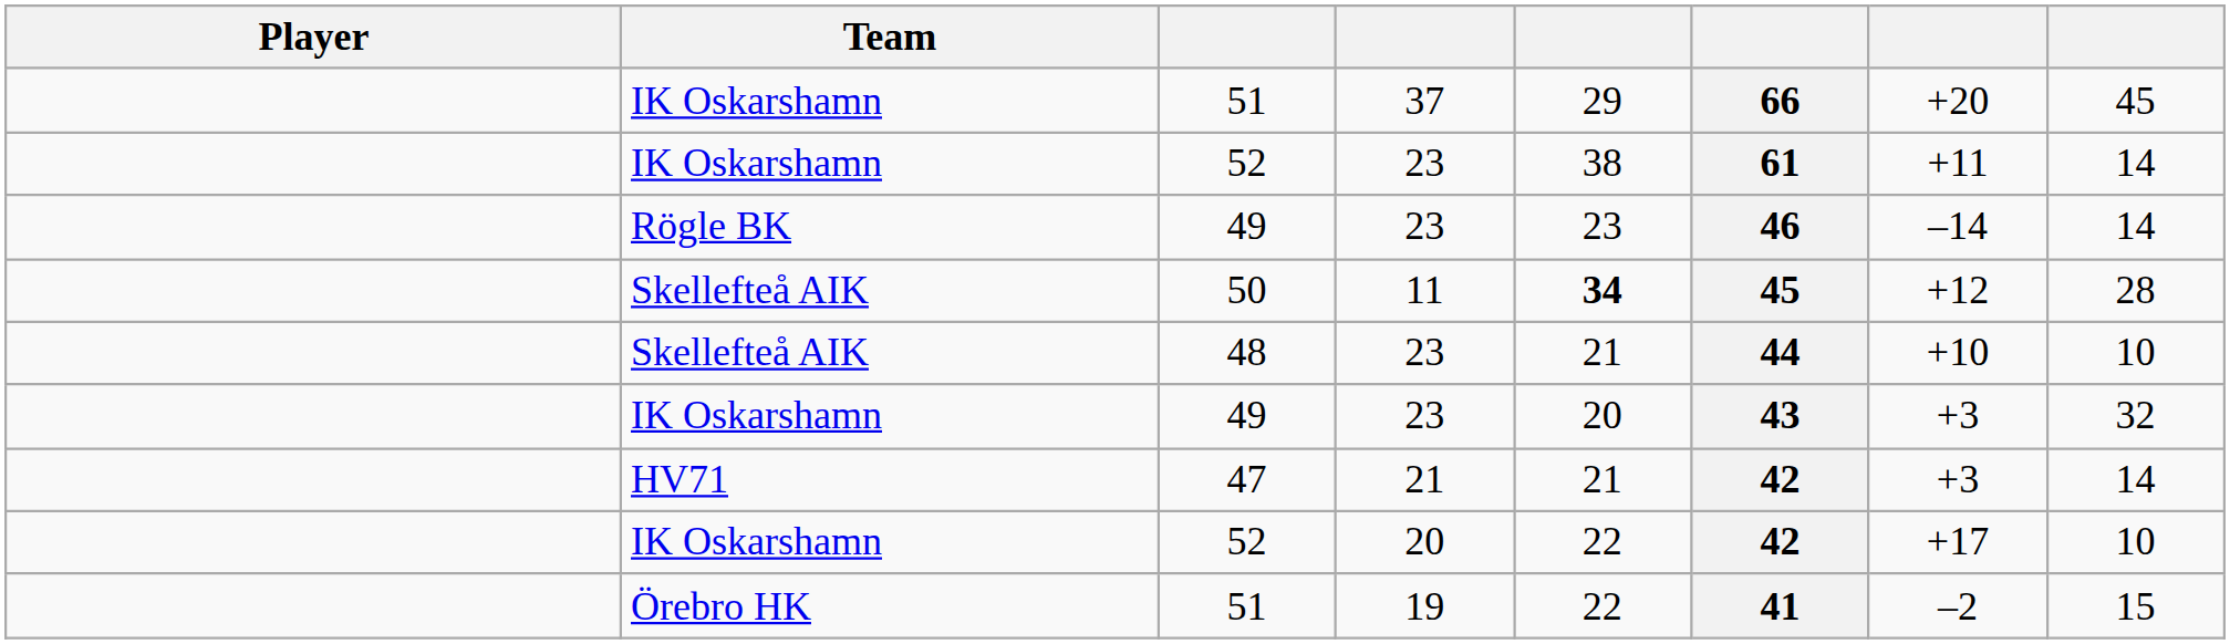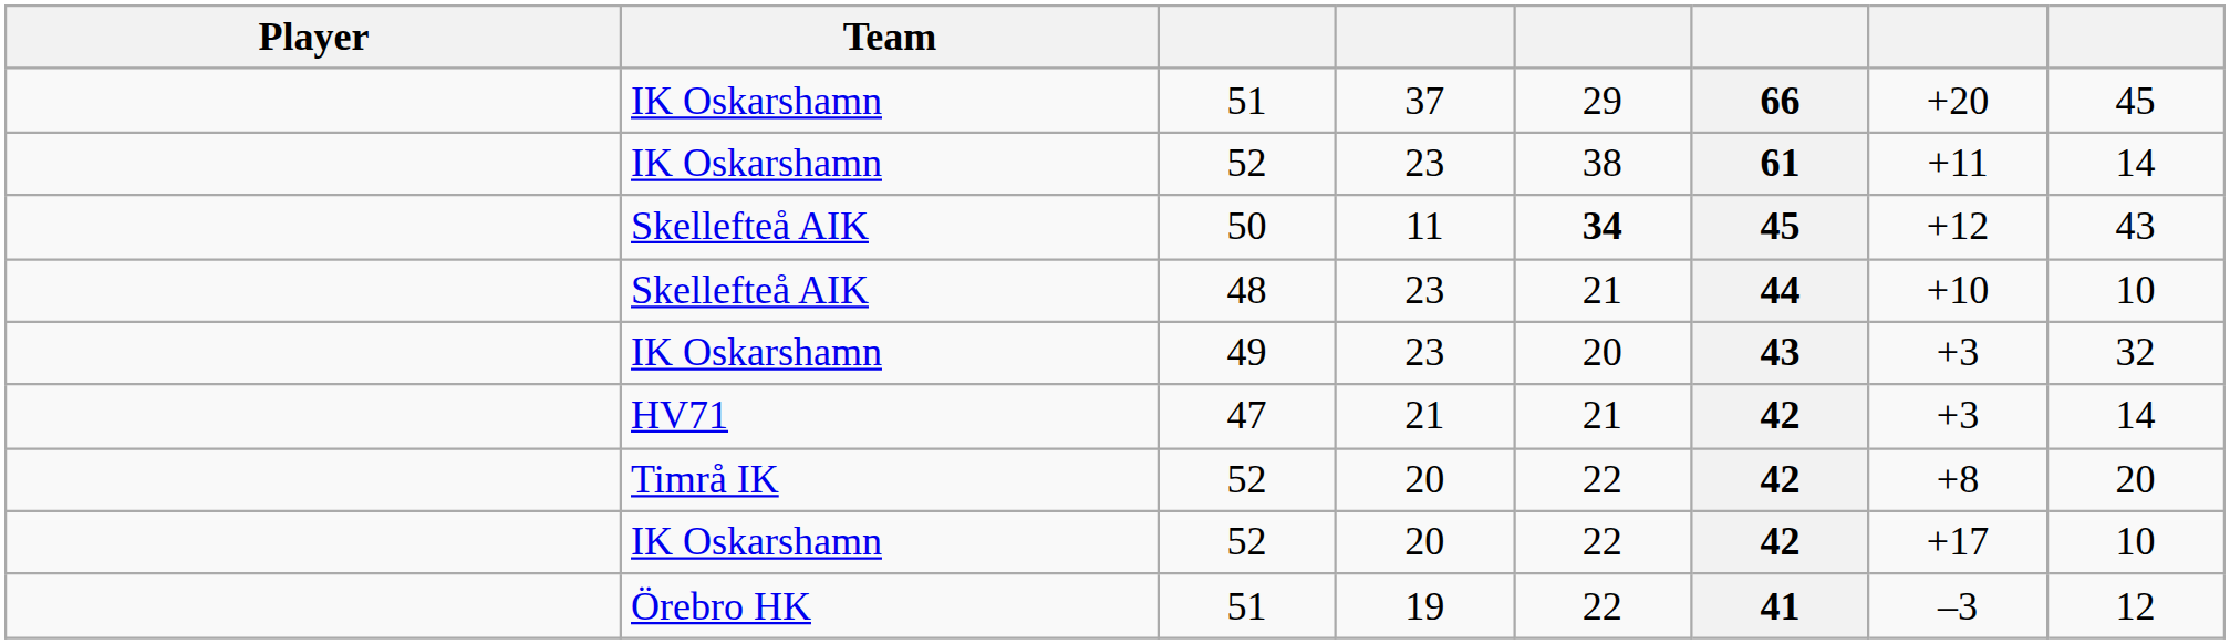 <table class="wikitable sortable" style="text-align: center">
 <tr>
 <th style="width: 15em;">Player</th>
 <th style="width: 13em;">Team</th>
 <th style="width: 4em;"></th>
 <th style="width: 4em;"></th>
 <th style="width: 4em;"></th>
 <th style="width: 4em;"></th>
 <th style="width: 4em;"></th>
 <th style="width: 4em;"></th>
 </tr>
 <tr>
 <td style="text-align:left;"> </td>
 <td style="text-align:left;"><a href='#'>IK Oskarshamn</a></td>
 <td>51</td>
 <td>37</td>
 <td>29</td>
 <th>66</th>
 <td>+20</td>
 <td>45</td>
 </tr>
 <tr>
 <td style="text-align:left;"> </td>
 <td style="text-align:left;"><a href='#'>IK Oskarshamn</a></td>
 <td>52</td>
 <td>23</td>
 <td>38</td>
 <th>61</th>
 <td>+11</td>
 <td>14</td>
 </tr>
 <tr>
 <td style="text-align:left;"> </td>
-<td style="text-align:left;"><a href='#'>Rögle BK</a></td>
-<td>49</td>
-<td>23</td>
-<td>23</td>
-<th>46</th>
-<td>–14</td>
-<td>14</td>
-</tr>
-<tr>
-<td style="text-align:left;"> </td>
 <td style="text-align:left;"><a href='#'>Skellefteå AIK</a></td>
 <td>50</td>
 <td>11</td>
 <td><strong>34</strong></td>
 <th>45</th>
 <td>+12</td>
-<td>28</td>
+<td>43</td>
 </tr>
 <tr>
 <td style="text-align:left;"> </td>
 <td style="text-align:left;"><a href='#'>Skellefteå AIK</a></td>
 <td>48</td>
 <td>23</td>
 <td>21</td>
 <th>44</th>
 <td>+10</td>
 <td>10</td>
 </tr>
 <tr>
 <td style="text-align:left;"> </td>
 <td style="text-align:left;"><a href='#'>IK Oskarshamn</a></td>
 <td>49</td>
 <td>23</td>
 <td>20</td>
 <th>43</th>
 <td>+3</td>
 <td>32</td>
 </tr>
 <tr>
 <td style="text-align:left;"> </td>
 <td style="text-align:left;"><a href='#'>HV71</a></td>
 <td>47</td>
 <td>21</td>
 <td>21</td>
 <th>42</th>
 <td>+3</td>
 <td>14</td>
 </tr>
 <tr>
 <td style="text-align:left;"> </td>
+<td style="text-align:left;"><a href='#'>Timrå IK</a></td>
+<td>52</td>
+<td>20</td>
+<td>22</td>
+<th>42</th>
+<td>+8</td>
+<td>20</td>
+</tr>
+<tr>
+<td style="text-align:left;"> </td>
 <td style="text-align:left;"><a href='#'>IK Oskarshamn</a></td>
 <td>52</td>
 <td>20</td>
 <td>22</td>
 <th>42</th>
 <td>+17</td>
 <td>10</td>
 </tr>
 <tr>
 <td style="text-align:left;"> </td>
 <td style="text-align:left;"><a href='#'>Örebro HK</a></td>
 <td>51</td>
 <td>19</td>
 <td>22</td>
 <th>41</th>
-<td>–2</td>
-<td>15</td>
+<td>–3</td>
+<td>12</td>
 </tr>
 </table>
